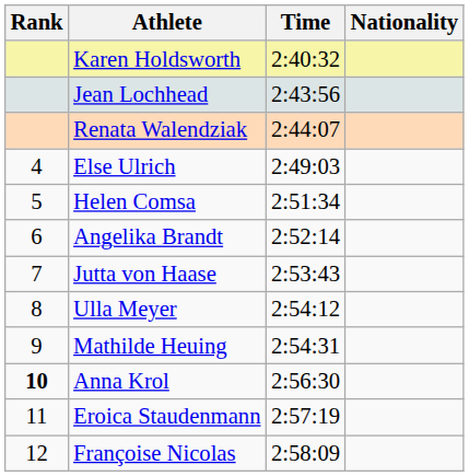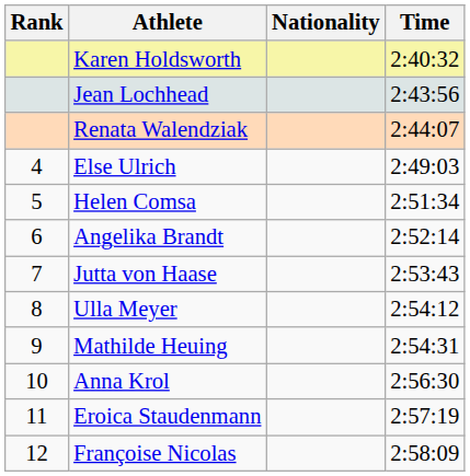 <table class="wikitable sortable">
 <tr>
 <th>Rank</th>
 <th>Athlete</th>
+<th>Nationality</th>
 <th>Time</th>
-<th>Nationality</th>
 </tr>
 <tr bgcolor=#F7F6A8>
 <td align=center></td>
 <td><a href='#'>Karen Holdsworth</a></td>
+<td></td>
 <td>2:40:32</td>
-<td></td>
 </tr>
 <tr bgcolor=#DCE5E5>
 <td align=center></td>
 <td><a href='#'>Jean Lochhead</a></td>
+<td></td>
 <td>2:43:56</td>
-<td></td>
 </tr>
 <tr bgcolor=#FFDAB9>
 <td align=center></td>
 <td><a href='#'>Renata Walendziak</a></td>
+<td></td>
 <td>2:44:07</td>
-<td></td>
 </tr>
 <tr>
 <td align=center>4</td>
 <td><a href='#'>Else Ulrich</a></td>
+<td></td>
 <td>2:49:03</td>
-<td></td>
 </tr>
 <tr>
 <td align=center>5</td>
 <td><a href='#'>Helen Comsa</a></td>
+<td></td>
 <td>2:51:34</td>
-<td></td>
 </tr>
 <tr>
 <td align=center>6</td>
 <td><a href='#'>Angelika Brandt</a></td>
+<td></td>
 <td>2:52:14</td>
-<td></td>
 </tr>
 <tr>
 <td align=center>7</td>
 <td><a href='#'>Jutta von Haase</a></td>
+<td></td>
 <td>2:53:43</td>
-<td></td>
 </tr>
 <tr>
 <td align=center>8</td>
 <td><a href='#'>Ulla Meyer</a></td>
+<td></td>
 <td>2:54:12</td>
-<td></td>
 </tr>
 <tr>
 <td align=center>9</td>
 <td><a href='#'>Mathilde Heuing</a></td>
+<td></td>
 <td>2:54:31</td>
-<td></td>
 </tr>
 <tr>
-<td align=center><strong>10</strong></td>
+<td align=center>10</td>
 <td><a href='#'>Anna Krol</a></td>
+<td></td>
 <td>2:56:30</td>
-<td></td>
 </tr>
 <tr>
 <td align=center>11</td>
 <td><a href='#'>Eroica Staudenmann</a></td>
+<td></td>
 <td>2:57:19</td>
-<td></td>
 </tr>
 <tr>
 <td align=center>12</td>
 <td><a href='#'>Françoise Nicolas</a></td>
+<td></td>
 <td>2:58:09</td>
-<td></td>
 </tr>
 </table>
